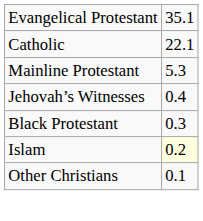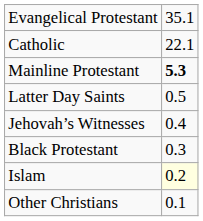 <table class="wikitable">
 <tr>
 <td>Evangelical Protestant</td>
 <td>35.1</td>
 </tr>
 <tr>
 <td>Catholic</td>
 <td>22.1</td>
 </tr>
 <tr>
 <td>Mainline Protestant</td>
-<td>5.3</td>
+<td><strong>5.3</strong></td>
+</tr>
+<tr>
+<td>Latter Day Saints</td>
+<td>0.5</td>
 </tr>
 <tr>
 <td>Jehovah’s Witnesses</td>
 <td>0.4</td>
 </tr>
 <tr>
 <td>Black Protestant</td>
 <td>0.3</td>
 </tr>
 <tr>
 <td>Islam</td>
 <td style="background: lightyellow;">0.2</td>
 </tr>
 <tr>
 <td>Other Christians</td>
 <td>0.1</td>
 </tr>
 </table>
